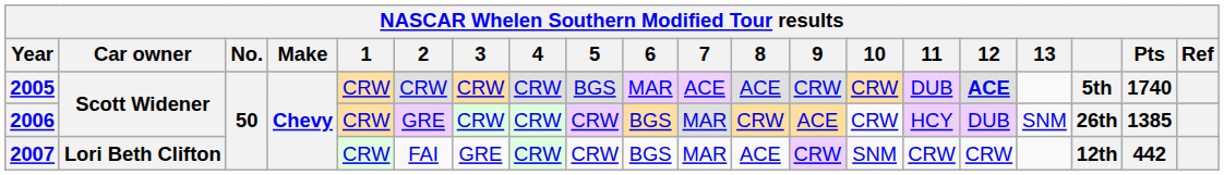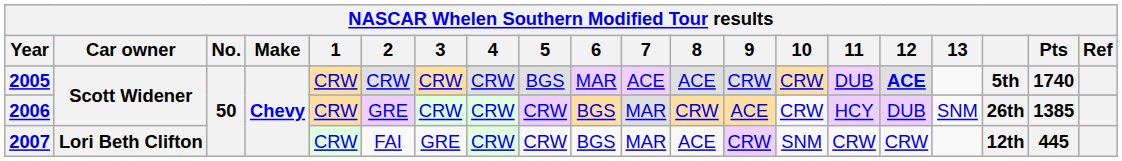 <table class="wikitable" style="text-align:center; font-size:75%">
 <tr>
 <th colspan=21><a href='#'>NASCAR Whelen Southern Modified Tour</a> results</th>
 </tr>
 <tr>
 <th>Year</th>
 <th>Car owner</th>
 <th>No.</th>
 <th>Make</th>
 <th>1</th>
 <th>2</th>
 <th>3</th>
 <th>4</th>
 <th>5</th>
 <th>6</th>
 <th>7</th>
 <th>8</th>
 <th>9</th>
 <th>10</th>
 <th>11</th>
 <th>12</th>
 <th>13</th>
 <th></th>
 <th>Pts</th>
 <th>Ref</th>
 </tr>
 <tr>
 <th><a href='#'>2005</a></th>
 <th rowspan=2>Scott Widener</th>
 <th rowspan=3>50</th>
 <th rowspan=3><a href='#'>Chevy</a></th>
 <td style="background:#FFDF9F;"><a href='#'>CRW</a><br></td>
 <td style="background:#DFDFDF;"><a href='#'>CRW</a><br></td>
 <td style="background:#FFDF9F;"><a href='#'>CRW</a><br></td>
 <td style="background:#DFDFDF;"><a href='#'>CRW</a><br></td>
 <td style="background:#DFDFDF;"><a href='#'>BGS</a><br></td>
 <td style="background:#EFCFFF;"><a href='#'>MAR</a><br></td>
 <td style="background:#EFCFFF;"><a href='#'>ACE</a><br></td>
 <td style="background:#DFDFDF;"><a href='#'>ACE</a><br></td>
 <td style="background:#DFDFDF;"><a href='#'>CRW</a><br></td>
 <td style="background:#FFDF9F;"><a href='#'>CRW</a><br></td>
 <td style="background:#EFCFFF;"><a href='#'>DUB</a><br></td>
 <td style="background:#DFDFDF;"><strong><a href='#'>ACE</a></strong><br></td>
 <td></td>
 <th>5th</th>
 <th>1740</th>
 <th></th>
 </tr>
 <tr>
 <th><a href='#'>2006</a></th>
 <td style="background:#FFDF9F;"><a href='#'>CRW</a><br></td>
 <td style="background:#EFCFFF;"><a href='#'>GRE</a><br></td>
 <td style="background:#DFFFDF;"><a href='#'>CRW</a><br></td>
 <td style="background:#DFFFDF;"><a href='#'>CRW</a><br></td>
 <td style="background:#EFCFFF;"><a href='#'>CRW</a><br></td>
 <td style="background:#FFDF9F;"><a href='#'>BGS</a><br></td>
 <td style="background:#DFDFDF;"><a href='#'>MAR</a><br></td>
 <td style="background:#FFDF9F;"><a href='#'>CRW</a><br></td>
 <td style="background:#FFDF9F;"><a href='#'>ACE</a><br></td>
 <td><a href='#'>CRW</a></td>
 <td style="background:#EFCFFF;"><a href='#'>HCY</a><br></td>
 <td style="background:#EFCFFF;"><a href='#'>DUB</a><br></td>
 <td><a href='#'>SNM</a></td>
 <th>26th</th>
 <th>1385</th>
 <th></th>
 </tr>
 <tr>
 <th><a href='#'>2007</a></th>
 <th>Lori Beth Clifton</th>
 <td style="background:#DFFFDF;"><a href='#'>CRW</a><br></td>
 <td><a href='#'>FAI</a></td>
 <td><a href='#'>GRE</a></td>
 <td style="background:#DFFFDF;"><a href='#'>CRW</a><br></td>
 <td><a href='#'>CRW</a></td>
 <td><a href='#'>BGS</a></td>
 <td><a href='#'>MAR</a></td>
 <td><a href='#'>ACE</a></td>
 <td style="background:#EFCFFF;"><a href='#'>CRW</a><br></td>
 <td><a href='#'>SNM</a></td>
 <td><a href='#'>CRW</a></td>
 <td><a href='#'>CRW</a></td>
 <td></td>
 <th>12th</th>
-<th>442</th>
+<th>445</th>
 <th></th>
 </tr>
 </table>
